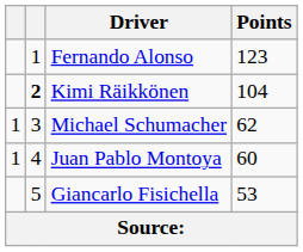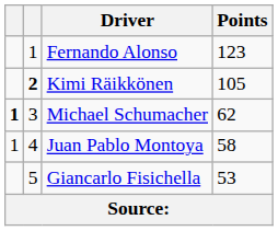 <table class="wikitable" style="font-size: 85%;">
 <tr>
 <th scope="col"></th>
 <th scope="col"></th>
 <th scope="col">Driver</th>
 <th scope="col">Points</th>
 </tr>
 <tr>
 <td align="left"></td>
 <td align="center">1</td>
 <td> <a href='#'>Fernando Alonso</a></td>
 <td>123</td>
 </tr>
 <tr>
 <td align="left"></td>
 <td align="center"><strong>2</strong></td>
 <td> <a href='#'>Kimi Räikkönen</a></td>
-<td>104</td>
+<td>105</td>
 </tr>
 <tr>
-<td align="left"> 1</td>
+<td align="left"><strong> 1</strong></td>
 <td align="center">3</td>
 <td> <a href='#'>Michael Schumacher</a></td>
 <td>62</td>
 </tr>
 <tr>
 <td align="left"> 1</td>
 <td align="center">4</td>
 <td> <a href='#'>Juan Pablo Montoya</a></td>
-<td>60</td>
+<td>58</td>
 </tr>
 <tr>
 <td align="left"></td>
 <td align="center">5</td>
 <td> <a href='#'>Giancarlo Fisichella</a></td>
 <td>53</td>
 </tr>
 <tr>
 <th colspan=4>Source:</th>
 </tr>
 </table>
